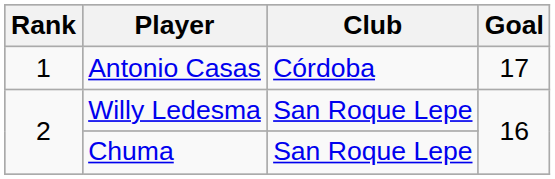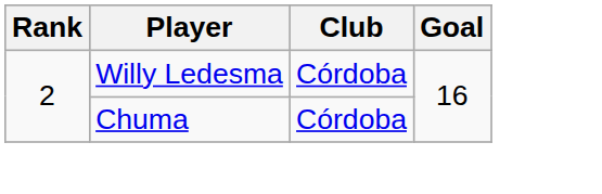 <table class="wikitable">
 <tr>
 <th>Rank</th>
 <th>Player</th>
 <th>Club</th>
 <th>Goal</th>
 </tr>
 <tr>
-<td align="center">1</td>
-<td> <a href='#'>Antonio Casas</a></td>
-<td><a href='#'>Córdoba</a></td>
-<td align="center">17</td>
-</tr>
-<tr>
 <td rowspan="2" align="center">2</td>
 <td> <a href='#'>Willy Ledesma</a></td>
-<td><a href='#'>San Roque Lepe</a></td>
+<td><a href='#'>Córdoba</a></td>
 <td rowspan="2" align="center">16</td>
 </tr>
 <tr>
 <td> <a href='#'>Chuma</a></td>
-<td><a href='#'>San Roque Lepe</a></td>
+<td><a href='#'>Córdoba</a></td>
 </tr>
 </table>
